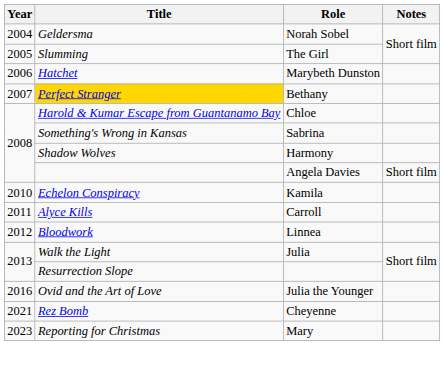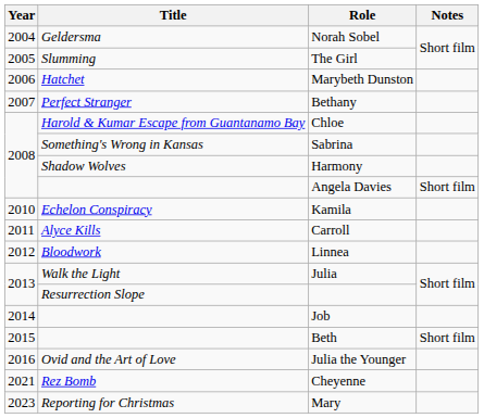 <table class="wikitable sortable">
 <tr>
 <th>Year</th>
 <th>Title</th>
 <th>Role</th>
 <th class="unsortable">Notes</th>
 </tr>
 <tr>
 <td>2004</td>
 <td><em>Geldersma</em></td>
 <td>Norah Sobel</td>
 <td rowspan="2">Short film</td>
 </tr>
 <tr>
 <td>2005</td>
 <td><em>Slumming</em></td>
 <td>The Girl</td>
 </tr>
 <tr>
 <td>2006</td>
 <td><em><a href='#'>Hatchet</a></em></td>
 <td>Marybeth Dunston</td>
 <td></td>
 </tr>
 <tr>
 <td>2007</td>
-<td style="background: gold;"><em><a href='#'>Perfect Stranger</a></em></td>
+<td><em><a href='#'>Perfect Stranger</a></em></td>
 <td>Bethany</td>
 <td></td>
 </tr>
 <tr>
 <td rowspan="4">2008</td>
 <td><em><a href='#'>Harold & Kumar Escape from Guantanamo Bay</a></em></td>
 <td>Chloe</td>
 <td></td>
 </tr>
 <tr>
 <td><em>Something's Wrong in Kansas</em></td>
 <td>Sabrina</td>
 <td></td>
 </tr>
 <tr>
 <td><em>Shadow Wolves</em></td>
 <td>Harmony</td>
 <td></td>
 </tr>
 <tr>
 <td><em></em></td>
 <td>Angela Davies</td>
 <td>Short film</td>
 </tr>
 <tr>
 <td>2010</td>
 <td><em><a href='#'>Echelon Conspiracy</a></em></td>
 <td>Kamila</td>
 <td></td>
 </tr>
 <tr>
 <td>2011</td>
 <td><em><a href='#'>Alyce Kills</a></em></td>
 <td>Carroll</td>
 <td></td>
 </tr>
 <tr>
 <td>2012</td>
 <td><em><a href='#'>Bloodwork</a></em></td>
 <td>Linnea</td>
 <td></td>
 </tr>
 <tr>
 <td rowspan="2">2013</td>
 <td><em>Walk the Light</em></td>
 <td>Julia</td>
 <td rowspan="2">Short film</td>
 </tr>
 <tr>
 <td><em>Resurrection Slope</em></td>
 <td></td>
 </tr>
 <tr>
+<td>2014</td>
+<td><em></em></td>
+<td>Job</td>
+<td></td>
+</tr>
+<tr>
+<td>2015</td>
+<td><em></em></td>
+<td>Beth</td>
+<td>Short film</td>
+</tr>
+<tr>
 <td>2016</td>
 <td><em>Ovid and the Art of Love</em></td>
 <td>Julia the Younger</td>
 <td></td>
 </tr>
 <tr>
 <td>2021</td>
 <td><em><a href='#'>Rez Bomb</a></em></td>
 <td>Cheyenne</td>
 <td></td>
 </tr>
 <tr>
 <td>2023</td>
 <td><em>Reporting for Christmas</em></td>
 <td>Mary</td>
 <td></td>
 </tr>
 </table>
